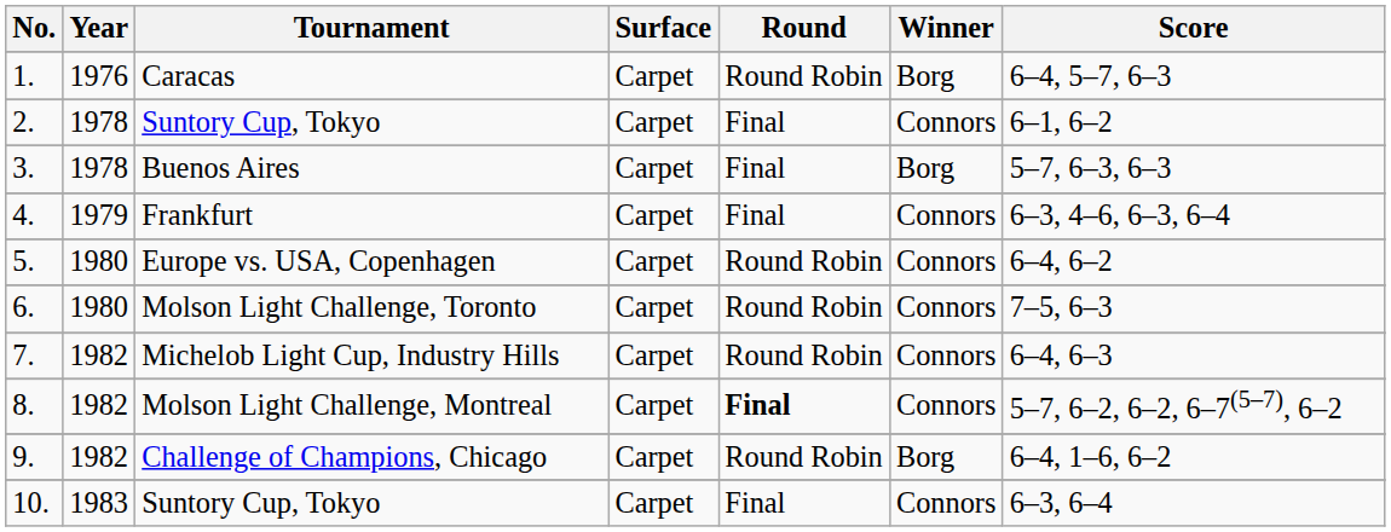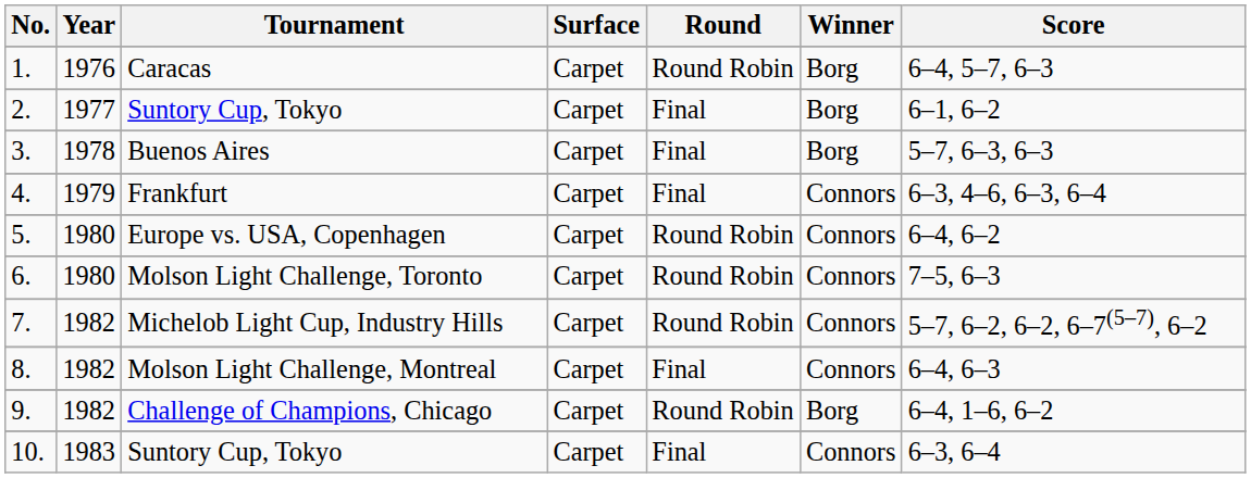 <table class="sortable wikitable">
 <tr>
 <th>No.</th>
 <th>Year</th>
 <th width=250>Tournament</th>
 <th>Surface</th>
 <th>Round</th>
 <th>Winner</th>
 <th width=200>Score</th>
 </tr>
 <tr>
 </tr>
 <tr bgcolor=>
 <td>1.</td>
 <td>1976</td>
 <td>Caracas</td>
 <td>Carpet</td>
 <td>Round Robin</td>
 <td>Borg</td>
 <td>6–4, 5–7, 6–3</td>
 </tr>
 <tr>
 </tr>
 <tr bgcolor=>
 <td>2.</td>
-<td>1978</td>
+<td>1977</td>
 <td><a href='#'>Suntory Cup</a>, Tokyo</td>
 <td>Carpet</td>
 <td>Final</td>
-<td>Connors</td>
+<td>Borg</td>
 <td>6–1, 6–2</td>
 </tr>
 <tr>
 </tr>
 <tr bgcolor=>
 <td>3.</td>
 <td>1978</td>
 <td>Buenos Aires</td>
 <td>Carpet</td>
 <td>Final</td>
 <td>Borg</td>
 <td>5–7, 6–3, 6–3</td>
 </tr>
 <tr>
 </tr>
 <tr bgcolor=>
 <td>4.</td>
 <td>1979</td>
 <td>Frankfurt</td>
 <td>Carpet</td>
 <td>Final</td>
 <td>Connors</td>
 <td>6–3, 4–6, 6–3, 6–4</td>
 </tr>
 <tr>
 </tr>
 <tr bgcolor=>
 <td>5.</td>
 <td>1980</td>
 <td>Europe vs. USA, Copenhagen</td>
 <td>Carpet</td>
 <td>Round Robin</td>
 <td>Connors</td>
 <td>6–4, 6–2</td>
 </tr>
 <tr>
 </tr>
 <tr bgcolor=>
 <td>6.</td>
 <td>1980</td>
 <td>Molson Light Challenge, Toronto</td>
 <td>Carpet</td>
 <td>Round Robin</td>
 <td>Connors</td>
 <td>7–5, 6–3</td>
 </tr>
 <tr>
 </tr>
 <tr bgcolor=>
 <td>7.</td>
 <td>1982</td>
 <td>Michelob Light Cup, Industry Hills</td>
 <td>Carpet</td>
 <td>Round Robin</td>
 <td>Connors</td>
-<td>6–4, 6–3</td>
+<td>5–7, 6–2, 6–2, 6–7<sup>(5–7)</sup>, 6–2</td>
 </tr>
 <tr>
 </tr>
 <tr bgcolor=>
 <td>8.</td>
 <td>1982</td>
 <td>Molson Light Challenge, Montreal</td>
 <td>Carpet</td>
-<td><strong>Final</strong></td>
+<td>Final</td>
 <td>Connors</td>
-<td>5–7, 6–2, 6–2, 6–7<sup>(5–7)</sup>, 6–2</td>
+<td>6–4, 6–3</td>
 </tr>
 <tr>
 </tr>
 <tr bgcolor=>
 <td>9.</td>
 <td>1982</td>
 <td><a href='#'>Challenge of Champions</a>, Chicago</td>
 <td>Carpet</td>
 <td>Round Robin</td>
 <td>Borg</td>
 <td>6–4, 1–6, 6–2</td>
 </tr>
 <tr>
 </tr>
 <tr bgcolor=>
 <td>10.</td>
 <td>1983</td>
 <td>Suntory Cup, Tokyo</td>
 <td>Carpet</td>
 <td>Final</td>
 <td>Connors</td>
 <td>6–3, 6–4</td>
 </tr>
 </table>
